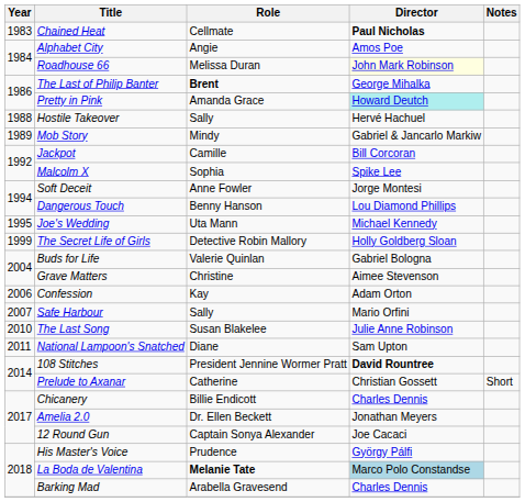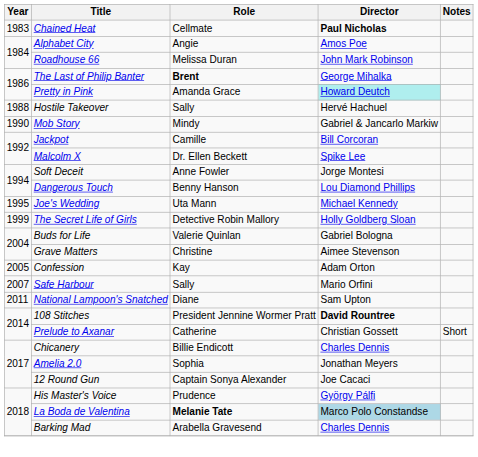 <table class="wikitable sortable">
 <tr>
 <th>Year</th>
 <th>Title</th>
 <th>Role</th>
 <th>Director</th>
 <th class="unsortable">Notes</th>
 </tr>
 <tr>
 <td>1983</td>
 <td><em><a href='#'>Chained Heat</a></em></td>
 <td>Cellmate</td>
 <td><strong>Paul Nicholas</strong></td>
 <td></td>
 </tr>
 <tr>
 <td rowspan=2>1984</td>
 <td><em><a href='#'>Alphabet City</a></em></td>
 <td>Angie</td>
 <td><a href='#'>Amos Poe</a></td>
 <td></td>
 </tr>
 <tr>
 <td><em><a href='#'>Roadhouse 66</a></em></td>
 <td>Melissa Duran</td>
-<td style="background: lightyellow;"><a href='#'>John Mark Robinson</a></td>
+<td><a href='#'>John Mark Robinson</a></td>
 <td></td>
 </tr>
 <tr>
 <td rowspan=2>1986</td>
 <td data-sort-value="Last of Philip Banter, The"><em><a href='#'>The Last of Philip Banter</a></em></td>
 <td><strong>Brent</strong></td>
 <td><a href='#'>George Mihalka</a></td>
 <td></td>
 </tr>
 <tr>
 <td><em><a href='#'>Pretty in Pink</a></em></td>
 <td>Amanda Grace</td>
 <td style="background: paleturquoise;"><a href='#'>Howard Deutch</a></td>
 <td></td>
 </tr>
 <tr>
 <td>1988</td>
 <td><em>Hostile Takeover</em></td>
 <td>Sally</td>
 <td>Hervé Hachuel</td>
 <td></td>
 </tr>
 <tr>
-<td>1989</td>
+<td>1990</td>
 <td><em><a href='#'>Mob Story</a></em></td>
 <td>Mindy</td>
 <td>Gabriel & Jancarlo Markiw</td>
 <td></td>
 </tr>
 <tr>
 <td rowspan=2>1992</td>
 <td><em><a href='#'>Jackpot</a></em></td>
 <td>Camille</td>
 <td><a href='#'>Bill Corcoran</a></td>
 <td></td>
 </tr>
 <tr>
 <td><em><a href='#'>Malcolm X</a></em></td>
-<td>Sophia</td>
+<td>Dr. Ellen Beckett</td>
 <td><a href='#'>Spike Lee</a></td>
 <td></td>
 </tr>
 <tr>
 <td rowspan=2>1994</td>
 <td><em>Soft Deceit</em></td>
 <td>Anne Fowler</td>
 <td>Jorge Montesi</td>
 <td></td>
 </tr>
 <tr>
 <td><em><a href='#'>Dangerous Touch</a></em></td>
 <td>Benny Hanson</td>
 <td><a href='#'>Lou Diamond Phillips</a></td>
 <td></td>
 </tr>
 <tr>
 <td>1995</td>
 <td><em><a href='#'>Joe's Wedding</a></em></td>
 <td>Uta Mann</td>
 <td><a href='#'>Michael Kennedy</a></td>
 <td></td>
 </tr>
 <tr>
 <td>1999</td>
 <td data-sort-value="Secret Life of Girls, The"><em><a href='#'>The Secret Life of Girls</a></em></td>
 <td>Detective Robin Mallory</td>
 <td><a href='#'>Holly Goldberg Sloan</a></td>
 <td></td>
 </tr>
 <tr>
 <td rowspan=2>2004</td>
 <td><em>Buds for Life</em></td>
 <td>Valerie Quinlan</td>
 <td>Gabriel Bologna</td>
 <td></td>
 </tr>
 <tr>
 <td><em>Grave Matters</em></td>
 <td>Christine</td>
 <td>Aimee Stevenson</td>
 <td></td>
 </tr>
 <tr>
-<td>2006</td>
+<td>2005</td>
 <td><em>Confession</em></td>
 <td>Kay</td>
 <td>Adam Orton</td>
 <td></td>
 </tr>
 <tr>
 <td>2007</td>
 <td><em><a href='#'>Safe Harbour</a></em></td>
 <td>Sally</td>
 <td>Mario Orfini</td>
-<td></td>
-</tr>
-<tr>
-<td>2010</td>
-<td data-sort-value="Last Song, The"><em><a href='#'>The Last Song</a></em></td>
-<td>Susan Blakelee</td>
-<td><a href='#'>Julie Anne Robinson</a></td>
 <td></td>
 </tr>
 <tr>
 <td>2011</td>
 <td><em><a href='#'>National Lampoon's Snatched</a></em></td>
 <td>Diane</td>
 <td>Sam Upton</td>
 <td></td>
 </tr>
 <tr>
 <td rowspan=2>2014</td>
 <td><em>108 Stitches</em></td>
 <td>President Jennine Wormer Pratt</td>
 <td><strong>David Rountree</strong></td>
 <td></td>
 </tr>
 <tr>
 <td><em><a href='#'>Prelude to Axanar</a></em></td>
 <td>Catherine</td>
 <td>Christian Gossett</td>
 <td>Short</td>
 </tr>
 <tr>
 <td rowspan=3>2017</td>
 <td><em>Chicanery</em></td>
 <td>Billie Endicott</td>
 <td><a href='#'>Charles Dennis</a></td>
 <td></td>
 </tr>
 <tr>
 <td><em><a href='#'>Amelia 2.0</a></em></td>
-<td>Dr. Ellen Beckett</td>
+<td>Sophia</td>
 <td>Jonathan Meyers</td>
 <td></td>
 </tr>
 <tr>
 <td><em>12 Round Gun</em></td>
 <td>Captain Sonya Alexander</td>
 <td>Joe Cacaci</td>
 <td></td>
 </tr>
 <tr>
 <td rowspan=3>2018</td>
 <td><em>His Master's Voice</em></td>
 <td>Prudence</td>
 <td><a href='#'>György Pálfi</a></td>
 <td></td>
 </tr>
 <tr>
 <td><em><a href='#'>La Boda de Valentina</a></em></td>
 <td><strong>Melanie Tate</strong></td>
 <td style="background: lightblue;">Marco Polo Constandse</td>
 <td></td>
 </tr>
 <tr>
 <td><em>Barking Mad</em></td>
 <td>Arabella Gravesend</td>
 <td><a href='#'>Charles Dennis</a></td>
 <td></td>
 </tr>
 <tr>
 </tr>
 </table>
